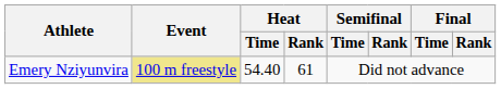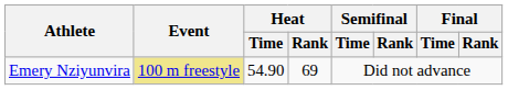 <table class=wikitable style="font-size:90%">
 <tr>
 <th rowspan="2">Athlete</th>
 <th rowspan="2">Event</th>
 <th colspan="2">Heat</th>
 <th colspan="2">Semifinal</th>
 <th colspan="2">Final</th>
 </tr>
 <tr style="font-size:95%">
 <th>Time</th>
 <th>Rank</th>
 <th>Time</th>
 <th>Rank</th>
 <th>Time</th>
 <th>Rank</th>
 </tr>
 <tr align=center>
 <td align=left><a href='#'>Emery Nziyunvira</a></td>
 <td align=left style="background: khaki;"><a href='#'>100 m freestyle</a></td>
-<td>54.40</td>
-<td>61</td>
+<td>54.90</td>
+<td>69</td>
 <td colspan=4>Did not advance</td>
 </tr>
 </table>
